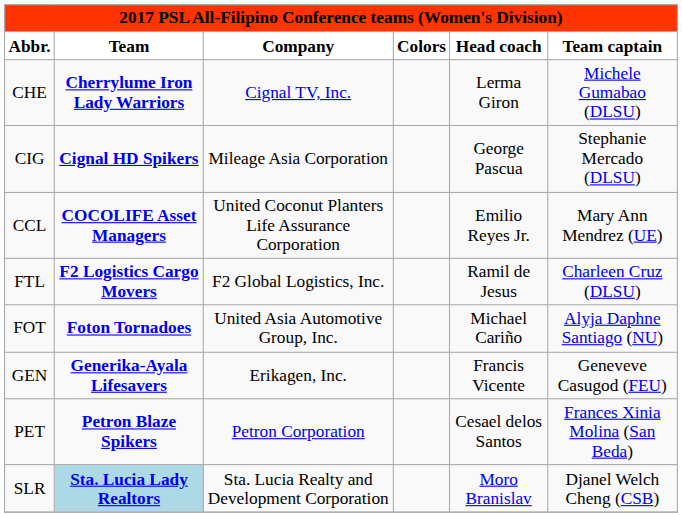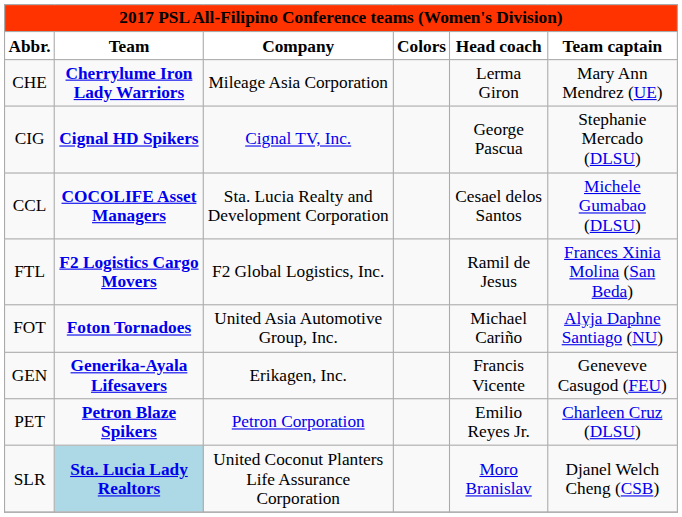 <table class="wikitable" style="width:100%; text-align:left">
 <tr>
 <th style=background:#ff3300 colspan=7><span>2017 PSL All-Filipino Conference teams (Women's Division)</span></th>
 </tr>
 <tr>
 <th style="background:white">Abbr.</th>
 <th style="background:white">Team</th>
 <th style="background:white">Company</th>
 <th style="background:white">Colors</th>
 <th style="background:white">Head coach</th>
 <th style="background:white">Team captain</th>
 </tr>
 <tr>
 <td align=center>CHE</td>
 <td align=center><strong><a href='#'>Cherrylume Iron Lady Warriors</a></strong></td>
-<td align=center><a href='#'>Cignal TV, Inc.</a></td>
+<td align=center>Mileage Asia Corporation</td>
 <td align=center> </td>
 <td align=center> Lerma Giron</td>
-<td align=center><a href='#'>Michele Gumabao</a> (<a href='#'>DLSU</a>)</td>
+<td align=center>Mary Ann Mendrez (<a href='#'>UE</a>)</td>
 </tr>
 <tr>
 <td align=center>CIG</td>
 <td align=center><strong><a href='#'>Cignal HD Spikers</a></strong></td>
-<td align=center>Mileage Asia Corporation</td>
+<td align=center><a href='#'>Cignal TV, Inc.</a></td>
 <td align=center> </td>
 <td align=center> George Pascua</td>
 <td align=center>Stephanie Mercado (<a href='#'>DLSU</a>)</td>
 </tr>
 <tr>
 <td align=center>CCL</td>
 <td align=center><strong><a href='#'>COCOLIFE Asset Managers</a></strong></td>
-<td align=center>United Coconut Planters Life Assurance Corporation</td>
+<td align=center>Sta. Lucia Realty and Development Corporation</td>
 <td align=center> </td>
-<td align=center> Emilio Reyes Jr.</td>
-<td align=center>Mary Ann Mendrez (<a href='#'>UE</a>)</td>
+<td align=center> Cesael delos Santos</td>
+<td align=center><a href='#'>Michele Gumabao</a> (<a href='#'>DLSU</a>)</td>
 </tr>
 <tr>
 <td align=center>FTL</td>
 <td align=center><strong><a href='#'>F2 Logistics Cargo Movers</a></strong></td>
 <td align=center>F2 Global Logistics, Inc.</td>
 <td align=center>  </td>
 <td align=center> Ramil de Jesus</td>
-<td align=center><a href='#'>Charleen Cruz</a> (<a href='#'>DLSU</a>)</td>
+<td align=center><a href='#'>Frances Xinia Molina</a> (<a href='#'>San Beda</a>)</td>
 </tr>
 <tr>
 <td align=center>FOT</td>
 <td align=center><strong><a href='#'>Foton Tornadoes</a></strong></td>
 <td align=center>United Asia Automotive Group, Inc.</td>
 <td align=center> </td>
 <td align=center> Michael Cariño</td>
 <td align=center><a href='#'>Alyja Daphne Santiago</a> (<a href='#'>NU</a>)</td>
 </tr>
 <tr>
 <td align=center>GEN</td>
 <td align=center><strong><a href='#'>Generika-Ayala Lifesavers</a></strong></td>
 <td align=center>Erikagen, Inc.</td>
 <td align=center>  </td>
 <td align=center> Francis Vicente</td>
 <td align=center>Geneveve Casugod (<a href='#'>FEU</a>)</td>
 </tr>
 <tr>
 <td align=center>PET</td>
 <td align=center><strong><a href='#'>Petron Blaze Spikers</a></strong></td>
 <td align=center><a href='#'>Petron Corporation</a></td>
 <td align=center>  </td>
-<td align=center> Cesael delos Santos</td>
-<td align=center><a href='#'>Frances Xinia Molina</a> (<a href='#'>San Beda</a>)</td>
+<td align=center> Emilio Reyes Jr.</td>
+<td align=center><a href='#'>Charleen Cruz</a> (<a href='#'>DLSU</a>)</td>
 </tr>
 <tr>
 <td align=center>SLR</td>
 <td align=center style="background: lightblue;"><strong><a href='#'>Sta. Lucia Lady Realtors</a></strong></td>
-<td align=center>Sta. Lucia Realty and Development Corporation</td>
+<td align=center>United Coconut Planters Life Assurance Corporation</td>
 <td align=center>  </td>
 <td align=center> <a href='#'>Moro Branislav</a></td>
 <td align=center>Djanel Welch Cheng (<a href='#'>CSB</a>)</td>
 </tr>
 <tr>
 </tr>
 </table>
